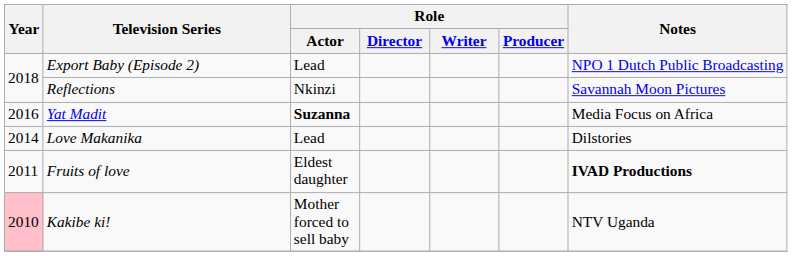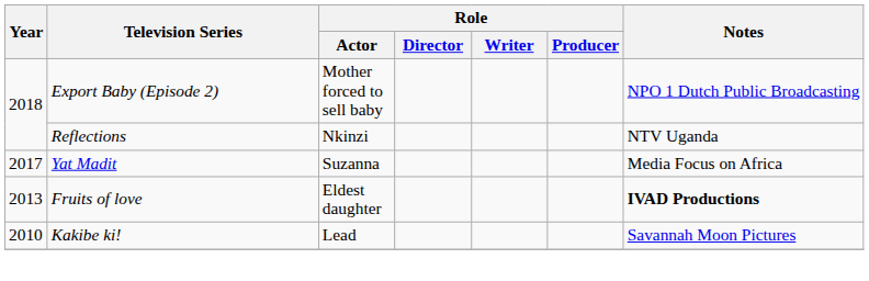 <table class="wikitable" style="margin-right: 0;">
 <tr>
 <th rowspan="2" style="width:33px;">Year</th>
 <th rowspan="2" style="width:250px;">Television Series</th>
 <th colspan="4">Role</th>
 <th rowspan="2">Notes</th>
 </tr>
 <tr>
 <th style="width:65px;">Actor</th>
 <th style="width:65px;"><a href='#'>Director</a></th>
 <th style="width:65px;"><a href='#'>Writer</a></th>
 <th style="width:65px;"><a href='#'>Producer</a></th>
 </tr>
 <tr>
 <td rowspan="2">2018</td>
 <td><em>Export Baby (Episode 2)</em></td>
-<td>Lead</td>
+<td>Mother forced to sell baby</td>
 <td></td>
 <td></td>
 <td></td>
 <td><a href='#'>NPO 1 Dutch Public Broadcasting</a></td>
 </tr>
 <tr>
 <td><em>Reflections</em></td>
 <td>Nkinzi</td>
 <td></td>
 <td></td>
 <td></td>
-<td><a href='#'>Savannah Moon Pictures</a></td>
+<td>NTV Uganda</td>
 </tr>
 <tr>
-<td>2016</td>
+<td>2017</td>
 <td><em><a href='#'>Yat Madit</a></em></td>
-<td><strong>Suzanna</strong></td>
+<td>Suzanna</td>
 <td></td>
 <td></td>
 <td></td>
 <td>Media Focus on Africa</td>
 </tr>
 <tr>
-<td>2014</td>
-<td><em>Love Makanika</em></td>
-<td>Lead</td>
-<td></td>
-<td></td>
-<td></td>
-<td>Dilstories</td>
-</tr>
-<tr>
-<td>2011</td>
+<td>2013</td>
 <td><em> Fruits of love </em></td>
 <td>Eldest daughter</td>
 <td></td>
 <td></td>
 <td></td>
 <td><strong>IVAD Productions</strong></td>
 </tr>
 <tr>
-<td style="background: pink;">2010</td>
+<td>2010</td>
 <td><em> Kakibe ki! </em></td>
-<td>Mother forced to sell baby</td>
+<td>Lead</td>
 <td></td>
 <td></td>
 <td></td>
-<td>NTV Uganda</td>
+<td><a href='#'>Savannah Moon Pictures</a></td>
 </tr>
 <tr>
 </tr>
 </table>
